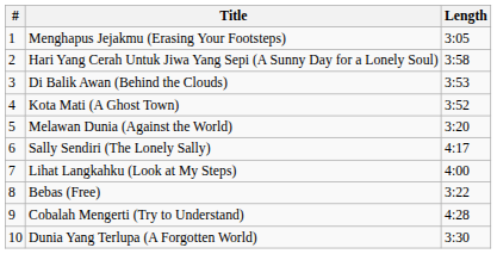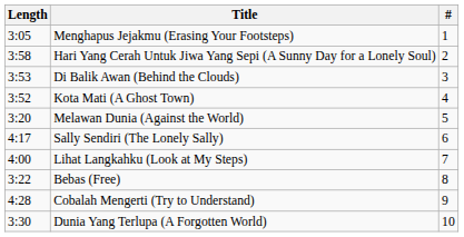 <table class="wikitable">
 <tr>
+<th>Length</th>
+<th>Title</th>
 <th>#</th>
-<th>Title</th>
-<th>Length</th>
 </tr>
 <tr>
+<td>3:05</td>
+<td>Menghapus Jejakmu (Erasing Your Footsteps)</td>
 <td>1</td>
-<td>Menghapus Jejakmu (Erasing Your Footsteps)</td>
-<td>3:05</td>
 </tr>
 <tr>
+<td>3:58</td>
+<td>Hari Yang Cerah Untuk Jiwa Yang Sepi (A Sunny Day for a Lonely Soul)</td>
 <td>2</td>
-<td>Hari Yang Cerah Untuk Jiwa Yang Sepi (A Sunny Day for a Lonely Soul)</td>
-<td>3:58</td>
 </tr>
 <tr>
+<td>3:53</td>
+<td>Di Balik Awan (Behind the Clouds)</td>
 <td>3</td>
-<td>Di Balik Awan (Behind the Clouds)</td>
-<td>3:53</td>
 </tr>
 <tr>
+<td>3:52</td>
+<td>Kota Mati (A Ghost Town)</td>
 <td>4</td>
-<td>Kota Mati (A Ghost Town)</td>
-<td>3:52</td>
 </tr>
 <tr>
+<td>3:20</td>
+<td>Melawan Dunia (Against the World)</td>
 <td>5</td>
-<td>Melawan Dunia (Against the World)</td>
-<td>3:20</td>
 </tr>
 <tr>
+<td>4:17</td>
+<td>Sally Sendiri (The Lonely Sally)</td>
 <td>6</td>
-<td>Sally Sendiri (The Lonely Sally)</td>
-<td>4:17</td>
 </tr>
 <tr>
+<td>4:00</td>
+<td>Lihat Langkahku (Look at My Steps)</td>
 <td>7</td>
-<td>Lihat Langkahku (Look at My Steps)</td>
-<td>4:00</td>
 </tr>
 <tr>
+<td>3:22</td>
+<td>Bebas (Free)</td>
 <td>8</td>
-<td>Bebas (Free)</td>
-<td>3:22</td>
 </tr>
 <tr>
+<td>4:28</td>
+<td>Cobalah Mengerti (Try to Understand)</td>
 <td>9</td>
-<td>Cobalah Mengerti (Try to Understand)</td>
-<td>4:28</td>
 </tr>
 <tr>
+<td>3:30</td>
+<td>Dunia Yang Terlupa (A Forgotten World)</td>
 <td>10</td>
-<td>Dunia Yang Terlupa (A Forgotten World)</td>
-<td>3:30</td>
 </tr>
 </table>
